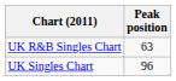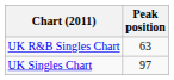 <table class="wikitable sortable">
 <tr>
 <th>Chart (2011)</th>
 <th>Peak<br>position</th>
 </tr>
 <tr>
 <td align="left"><a href='#'>UK R&B Singles Chart</a></td>
 <td align="Center">63</td>
 </tr>
 <tr>
 <td align="left"><a href='#'>UK Singles Chart</a></td>
-<td align="Center">96</td>
+<td align="Center">97</td>
 </tr>
 </table>
